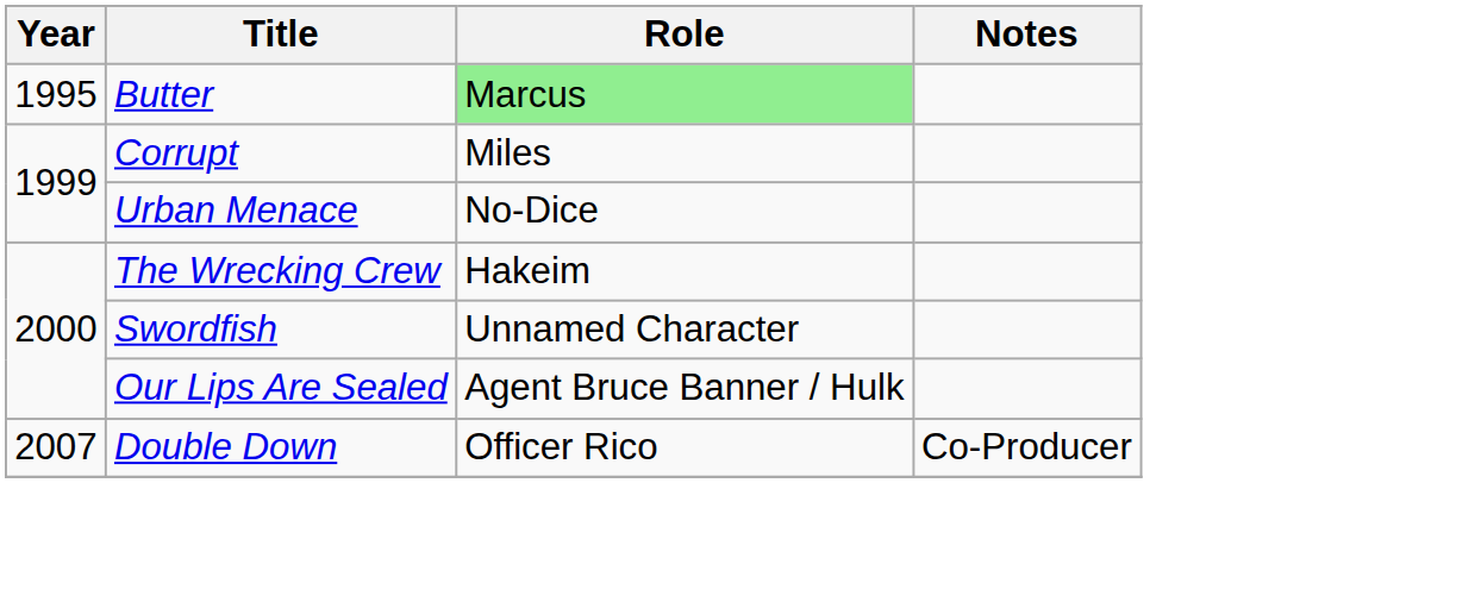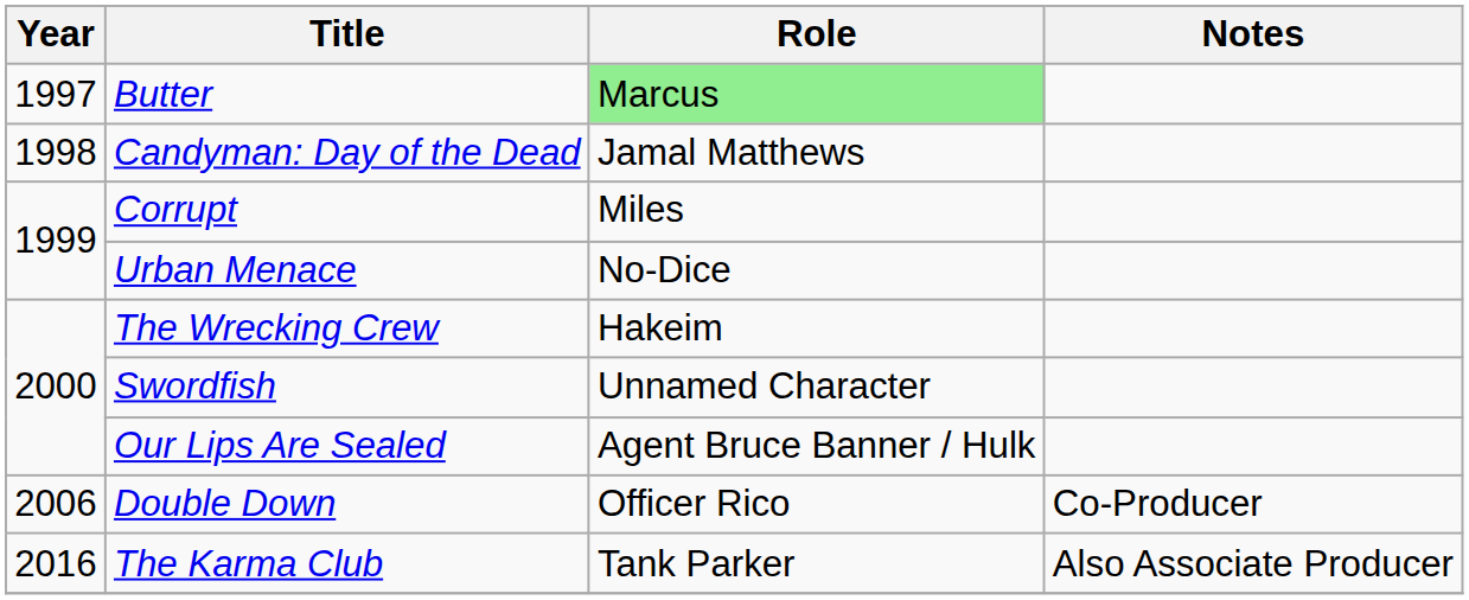 <table class="wikitable sortable">
 <tr>
 <th>Year</th>
 <th>Title</th>
 <th>Role</th>
 <th class="unsortable">Notes</th>
 </tr>
 <tr>
-<td>1995</td>
+<td>1997</td>
 <td><em><a href='#'>Butter</a></em></td>
 <td style="background: lightgreen;">Marcus</td>
+<td></td>
+</tr>
+<tr>
+<td>1998</td>
+<td><em><a href='#'>Candyman: Day of the Dead</a></em></td>
+<td>Jamal Matthews</td>
 <td></td>
 </tr>
 <tr>
 <td rowspan=2>1999</td>
 <td><em><a href='#'>Corrupt</a></em></td>
 <td>Miles</td>
 <td></td>
 </tr>
 <tr>
 <td><em><a href='#'>Urban Menace</a></em></td>
 <td>No-Dice</td>
 <td></td>
 </tr>
 <tr>
 <td rowspan=3>2000</td>
 <td><em><a href='#'>The Wrecking Crew</a></em></td>
 <td>Hakeim</td>
 <td></td>
 </tr>
 <tr>
 <td><em><a href='#'>Swordfish</a></em></td>
 <td>Unnamed Character</td>
 <td></td>
 </tr>
 <tr>
 <td><em><a href='#'>Our Lips Are Sealed</a></em></td>
 <td>Agent Bruce Banner / Hulk</td>
 <td></td>
 </tr>
 <tr>
-<td>2007</td>
+<td>2006</td>
 <td><em><a href='#'>Double Down</a></em></td>
 <td>Officer Rico</td>
 <td>Co-Producer</td>
 </tr>
 <tr>
+<td>2016</td>
+<td><em><a href='#'>The Karma Club</a></em></td>
+<td>Tank Parker</td>
+<td>Also Associate Producer</td>
+</tr>
+<tr>
 </tr>
 </table>
